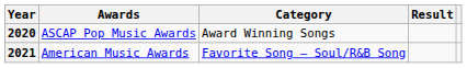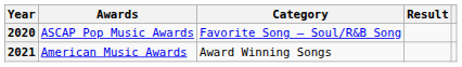 <table class="wikitable plainrowheaders">
 <tr>
 <th>Year</th>
 <th>Awards</th>
 <th>Category</th>
 <th>Result</th>
 <th></th>
 </tr>
 <tr>
 <th scope="row">2020</th>
 <td><a href='#'>ASCAP Pop Music Awards</a></td>
-<td>Award Winning Songs</td>
+<td><a href='#'>Favorite Song – Soul/R&B Song</a></td>
 <td></td>
 <td style="text-align:center;" rowspan="1"></td>
 </tr>
 <tr>
 <th scope="row">2021</th>
 <td><a href='#'>American Music Awards</a></td>
-<td><a href='#'>Favorite Song – Soul/R&B Song</a></td>
+<td>Award Winning Songs</td>
 <td></td>
 <td style="text-align:center;"></td>
 </tr>
 </table>
